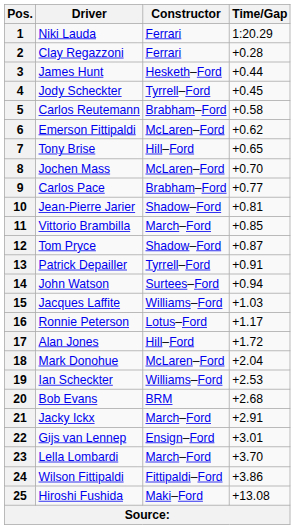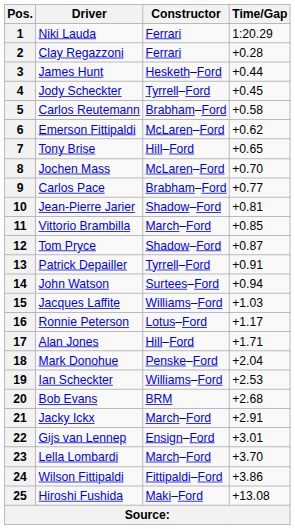 <table class="wikitable sortable" style="font-size: 95%">
 <tr>
 <th>Pos.</th>
 <th>Driver</th>
 <th>Constructor</th>
 <th>Time/Gap</th>
 </tr>
 <tr>
 <th>1</th>
 <td> <a href='#'>Niki Lauda</a></td>
 <td><a href='#'>Ferrari</a></td>
 <td>1:20.29</td>
 </tr>
 <tr>
 <th>2</th>
 <td> <a href='#'>Clay Regazzoni</a></td>
 <td><a href='#'>Ferrari</a></td>
 <td>+0.28</td>
 </tr>
 <tr>
 <th>3</th>
 <td> <a href='#'>James Hunt</a></td>
 <td><a href='#'>Hesketh</a>–<a href='#'>Ford</a></td>
 <td>+0.44</td>
 </tr>
 <tr>
 <th>4</th>
 <td> <a href='#'>Jody Scheckter</a></td>
 <td><a href='#'>Tyrrell</a>–<a href='#'>Ford</a></td>
 <td>+0.45</td>
 </tr>
 <tr>
 <th>5</th>
 <td> <a href='#'>Carlos Reutemann</a></td>
 <td><a href='#'>Brabham</a>–<a href='#'>Ford</a></td>
 <td>+0.58</td>
 </tr>
 <tr>
 <th>6</th>
 <td> <a href='#'>Emerson Fittipaldi</a></td>
 <td><a href='#'>McLaren</a>–<a href='#'>Ford</a></td>
 <td>+0.62</td>
 </tr>
 <tr>
 <th>7</th>
 <td> <a href='#'>Tony Brise</a></td>
 <td><a href='#'>Hill</a>–<a href='#'>Ford</a></td>
 <td>+0.65</td>
 </tr>
 <tr>
 <th>8</th>
 <td> <a href='#'>Jochen Mass</a></td>
 <td><a href='#'>McLaren</a>–<a href='#'>Ford</a></td>
 <td>+0.70</td>
 </tr>
 <tr>
 <th>9</th>
 <td> <a href='#'>Carlos Pace</a></td>
 <td><a href='#'>Brabham</a>–<a href='#'>Ford</a></td>
 <td>+0.77</td>
 </tr>
 <tr>
 <th>10</th>
 <td> <a href='#'>Jean-Pierre Jarier</a></td>
 <td><a href='#'>Shadow</a>–<a href='#'>Ford</a></td>
 <td>+0.81</td>
 </tr>
 <tr>
 <th>11</th>
 <td> <a href='#'>Vittorio Brambilla</a></td>
 <td><a href='#'>March</a>–<a href='#'>Ford</a></td>
 <td>+0.85</td>
 </tr>
 <tr>
 <th>12</th>
 <td> <a href='#'>Tom Pryce</a></td>
 <td><a href='#'>Shadow</a>–<a href='#'>Ford</a></td>
 <td>+0.87</td>
 </tr>
 <tr>
 <th>13</th>
 <td> <a href='#'>Patrick Depailler</a></td>
 <td><a href='#'>Tyrrell</a>–<a href='#'>Ford</a></td>
 <td>+0.91</td>
 </tr>
 <tr>
 <th>14</th>
 <td> <a href='#'>John Watson</a></td>
 <td><a href='#'>Surtees</a>–<a href='#'>Ford</a></td>
 <td>+0.94</td>
 </tr>
 <tr>
 <th>15</th>
 <td> <a href='#'>Jacques Laffite</a></td>
 <td><a href='#'>Williams</a>–<a href='#'>Ford</a></td>
 <td>+1.03</td>
 </tr>
 <tr>
 <th>16</th>
 <td> <a href='#'>Ronnie Peterson</a></td>
 <td><a href='#'>Lotus</a>–<a href='#'>Ford</a></td>
 <td>+1.17</td>
 </tr>
 <tr>
 <th>17</th>
 <td> <a href='#'>Alan Jones</a></td>
 <td><a href='#'>Hill</a>–<a href='#'>Ford</a></td>
-<td>+1.72</td>
+<td>+1.71</td>
 </tr>
 <tr>
 <th>18</th>
 <td> <a href='#'>Mark Donohue</a></td>
-<td><a href='#'>McLaren</a>–<a href='#'>Ford</a></td>
+<td><a href='#'>Penske</a>–<a href='#'>Ford</a></td>
 <td>+2.04</td>
 </tr>
 <tr>
 <th>19</th>
 <td> <a href='#'>Ian Scheckter</a></td>
 <td><a href='#'>Williams</a>–<a href='#'>Ford</a></td>
 <td>+2.53</td>
 </tr>
 <tr>
 <th>20</th>
 <td> <a href='#'>Bob Evans</a></td>
 <td><a href='#'>BRM</a></td>
 <td>+2.68</td>
 </tr>
 <tr>
 <th>21</th>
 <td> <a href='#'>Jacky Ickx</a></td>
 <td><a href='#'>March</a>–<a href='#'>Ford</a></td>
 <td>+2.91</td>
 </tr>
 <tr>
 <th>22</th>
 <td> <a href='#'>Gijs van Lennep</a></td>
 <td><a href='#'>Ensign</a>–<a href='#'>Ford</a></td>
 <td>+3.01</td>
 </tr>
 <tr>
 <th>23</th>
 <td> <a href='#'>Lella Lombardi</a></td>
 <td><a href='#'>March</a>–<a href='#'>Ford</a></td>
 <td>+3.70</td>
 </tr>
 <tr>
 <th>24</th>
 <td> <a href='#'>Wilson Fittipaldi</a></td>
 <td><a href='#'>Fittipaldi</a>–<a href='#'>Ford</a></td>
 <td>+3.86</td>
 </tr>
 <tr>
 <th>25</th>
 <td> <a href='#'>Hiroshi Fushida</a></td>
 <td><a href='#'>Maki</a>–<a href='#'>Ford</a></td>
 <td>+13.08</td>
 </tr>
 <tr>
 <th colspan=4>Source:</th>
 </tr>
 </table>
